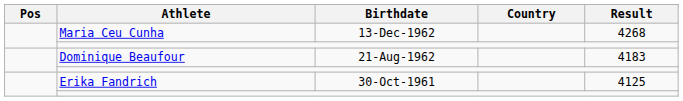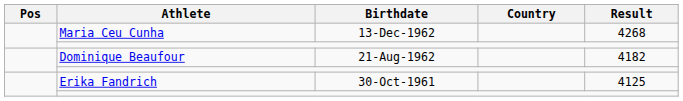 <table class="wikitable"  style="text-align:center; width:60%;">
 <tr>
 <th>Pos</th>
 <th>Athlete</th>
 <th>Birthdate</th>
 <th>Country</th>
 <th>Result</th>
 </tr>
 <tr>
 <td align=center rowspan=2></td>
 <td align=left><a href='#'>Maria Ceu Cunha</a></td>
 <td>13-Dec-1962</td>
 <td align=left></td>
 <td>4268</td>
 </tr>
 <tr>
 <td colspan=4></td>
 </tr>
 <tr>
 <td align=center rowspan=2></td>
 <td align=left><a href='#'>Dominique Beaufour</a></td>
 <td>21-Aug-1962</td>
 <td align=left></td>
-<td>4183</td>
+<td>4182</td>
 </tr>
 <tr>
 <td colspan=4></td>
 </tr>
 <tr>
 <td align=center rowspan=2></td>
 <td align=left><a href='#'>Erika Fandrich</a></td>
 <td>30-Oct-1961</td>
 <td align=left></td>
 <td>4125</td>
 </tr>
 <tr>
 <td colspan=4></td>
 </tr>
 </table>
